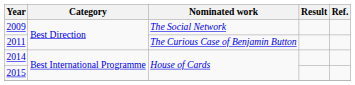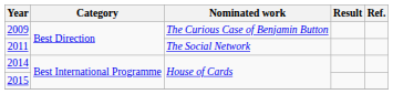 <table class=wikitable>
 <tr>
 <th>Year</th>
 <th>Category</th>
 <th>Nominated work</th>
 <th>Result</th>
 <th>Ref.</th>
 </tr>
 <tr>
 <td style="text-align:center;"><a href='#'>2009</a></td>
 <td rowspan=2><a href='#'>Best Direction</a></td>
-<td><em><a href='#'>The Social Network</a></em></td>
+<td><em><a href='#'>The Curious Case of Benjamin Button</a></em></td>
 <td></td>
 <td></td>
 </tr>
 <tr>
 <td style="text-align:center"><a href='#'>2011</a></td>
-<td><em><a href='#'>The Curious Case of Benjamin Button</a></em></td>
+<td><em><a href='#'>The Social Network</a></em></td>
 <td></td>
 <td style="text-align:center"></td>
 </tr>
 <tr>
 <td style="text-align:center"><a href='#'>2014</a></td>
 <td rowspan=2><a href='#'>Best International Programme</a></td>
 <td rowspan=2><em><a href='#'>House of Cards</a></em></td>
 <td></td>
 <td style="text-align:center"></td>
 </tr>
 <tr>
 <td style="text-align:center"><a href='#'>2015</a></td>
 <td></td>
 <td style="text-align:center"></td>
 </tr>
 <tr>
 </tr>
 </table>
